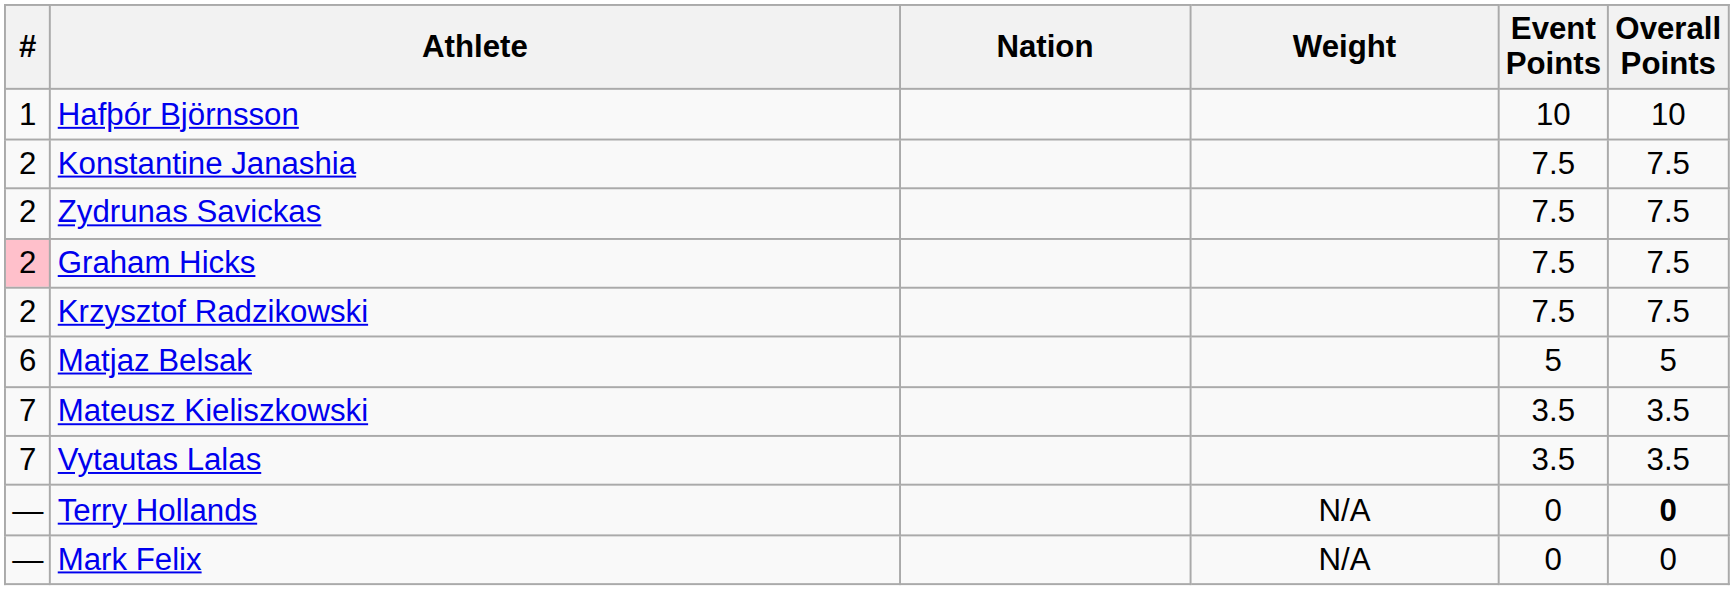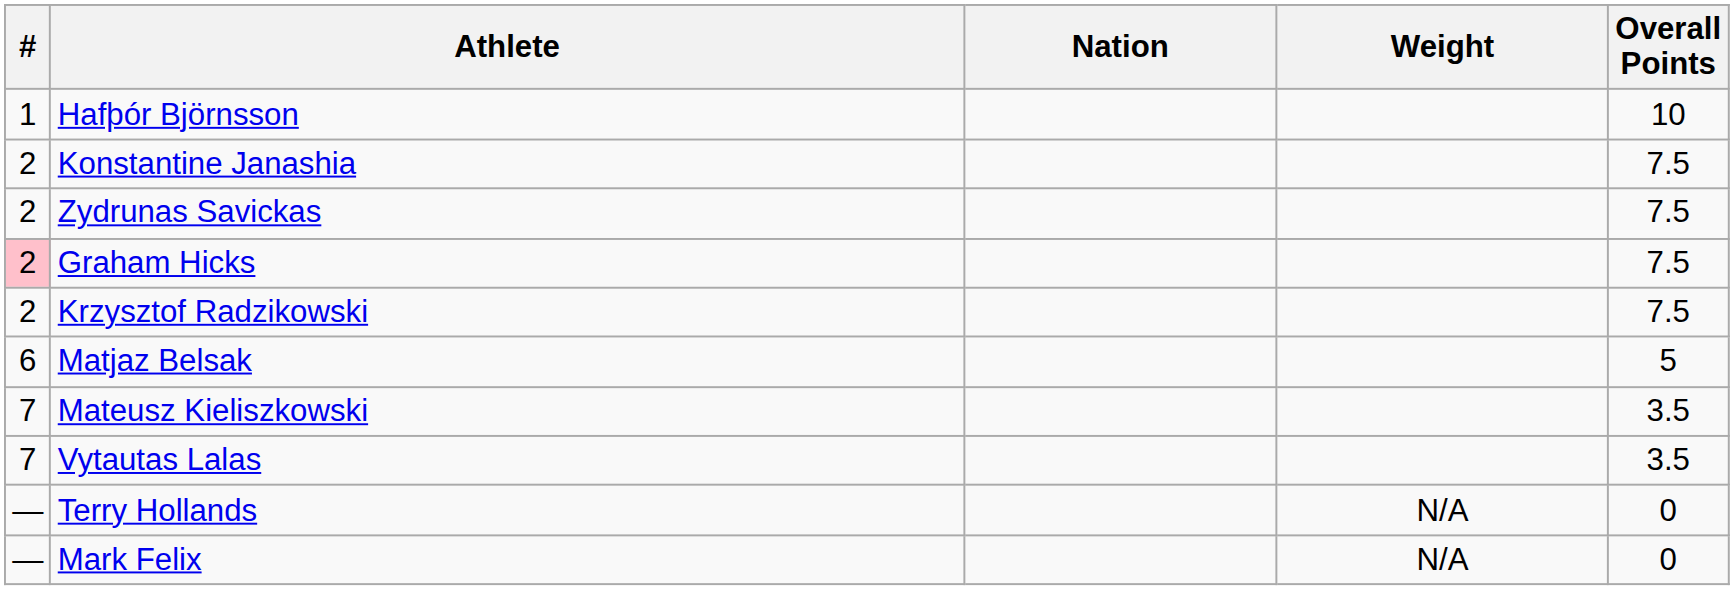 <table class="wikitable sortable" style="text-align:center;width: 70%;">
 <tr>
 <th scope="col" style="width: 10px;">#</th>
 <th scope="col">Athlete</th>
 <th scope="col">Nation</th>
 <th scope="col">Weight</th>
-<th scope="col" style="width: 10px;">Event Points</th>
 <th scope="col" style="width: 10px;">Overall Points</th>
 </tr>
 <tr>
 <td>1</td>
 <td align=left><a href='#'>Hafþór Björnsson</a></td>
 <td align=left></td>
 <td></td>
 <td>10</td>
-<td>10</td>
 </tr>
 <tr>
 <td>2</td>
 <td align=left><a href='#'>Konstantine Janashia</a></td>
 <td align=left></td>
 <td></td>
-<td>7.5</td>
 <td>7.5</td>
 </tr>
 <tr>
 <td>2</td>
 <td align=left><a href='#'>Zydrunas Savickas</a></td>
 <td align=left></td>
 <td></td>
 <td>7.5</td>
-<td>7.5</td>
 </tr>
 <tr>
 <td style="background: pink;">2</td>
 <td align=left><a href='#'>Graham Hicks</a></td>
 <td align=left></td>
 <td></td>
-<td>7.5</td>
 <td>7.5</td>
 </tr>
 <tr>
 <td>2</td>
 <td align=left><a href='#'>Krzysztof Radzikowski</a></td>
 <td align=left></td>
 <td></td>
 <td>7.5</td>
-<td>7.5</td>
 </tr>
 <tr>
 <td>6</td>
 <td align=left><a href='#'>Matjaz Belsak</a></td>
 <td align=left></td>
 <td></td>
-<td>5</td>
 <td>5</td>
 </tr>
 <tr>
 <td>7</td>
 <td align=left><a href='#'>Mateusz Kieliszkowski</a></td>
 <td align=left></td>
 <td></td>
 <td>3.5</td>
-<td>3.5</td>
 </tr>
 <tr>
 <td>7</td>
 <td align=left><a href='#'>Vytautas Lalas</a></td>
 <td align=left></td>
 <td></td>
-<td>3.5</td>
 <td>3.5</td>
 </tr>
 <tr>
 <td>—</td>
 <td align=left><a href='#'>Terry Hollands</a></td>
 <td align=left></td>
 <td>N/A</td>
 <td>0</td>
-<td><strong>0</strong></td>
 </tr>
 <tr>
 <td>—</td>
 <td align=left><a href='#'>Mark Felix</a></td>
 <td align=left></td>
 <td>N/A</td>
 <td>0</td>
-<td>0</td>
 </tr>
 </table>
